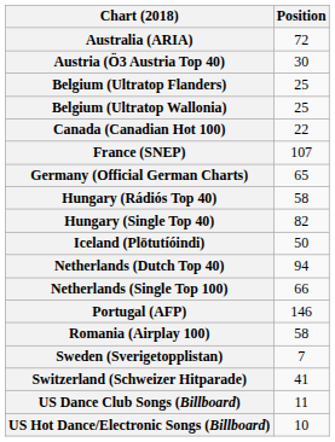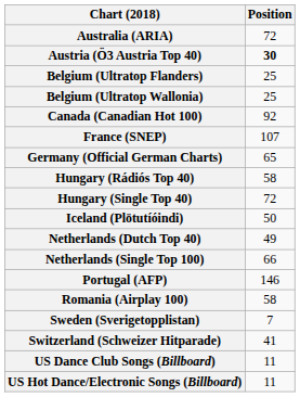 <table class="wikitable sortable plainrowheaders" style="text-align:center">
 <tr>
 <th scope="col">Chart (2018)</th>
 <th scope="col">Position</th>
 </tr>
 <tr>
 <th scope="row">Australia (ARIA)</th>
 <td>72</td>
 </tr>
 <tr>
 <th scope="row">Austria (Ö3 Austria Top 40)</th>
-<td>30</td>
+<td><strong>30</strong></td>
 </tr>
 <tr>
 <th scope="row">Belgium (Ultratop Flanders)</th>
 <td>25</td>
 </tr>
 <tr>
 <th scope="row">Belgium (Ultratop Wallonia)</th>
 <td>25</td>
 </tr>
 <tr>
 <th scope="row">Canada (Canadian Hot 100)</th>
-<td>22</td>
+<td>92</td>
 </tr>
 <tr>
 <th scope="row">France (SNEP)</th>
 <td>107</td>
 </tr>
 <tr>
 <th scope="row">Germany (Official German Charts)</th>
 <td>65</td>
 </tr>
 <tr>
 <th scope="row">Hungary (Rádiós Top 40)</th>
 <td>58</td>
 </tr>
 <tr>
 <th scope="row">Hungary (Single Top 40)</th>
-<td>82</td>
+<td>72</td>
 </tr>
 <tr>
 <th scope="row">Iceland (Plötutíóindi)</th>
 <td>50</td>
 </tr>
 <tr>
 <th scope="row">Netherlands (Dutch Top 40)</th>
-<td>94</td>
+<td>49</td>
 </tr>
 <tr>
 <th scope="row">Netherlands (Single Top 100)</th>
 <td>66</td>
 </tr>
 <tr>
 <th scope="row">Portugal (AFP)</th>
 <td>146</td>
 </tr>
 <tr>
 <th scope="row">Romania (Airplay 100)</th>
 <td>58</td>
 </tr>
 <tr>
 <th scope="row">Sweden (Sverigetopplistan)</th>
 <td>7</td>
 </tr>
 <tr>
 <th scope="row">Switzerland (Schweizer Hitparade)</th>
 <td>41</td>
 </tr>
 <tr>
 <th scope="row">US Dance Club Songs (<em>Billboard</em>)</th>
 <td>11</td>
 </tr>
 <tr>
 <th scope="row">US Hot Dance/Electronic Songs (<em>Billboard</em>)</th>
-<td>10</td>
+<td>11</td>
 </tr>
 </table>
